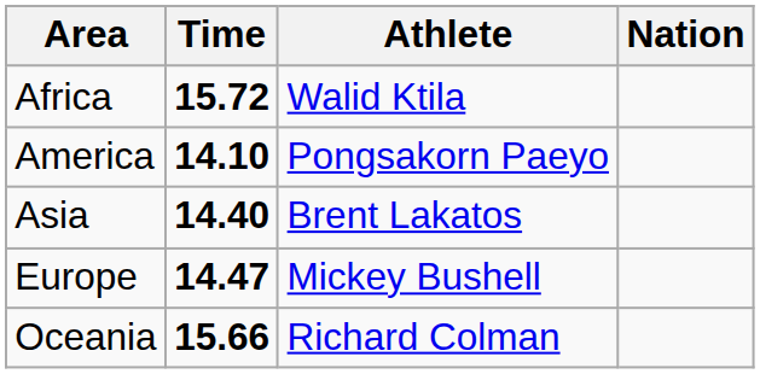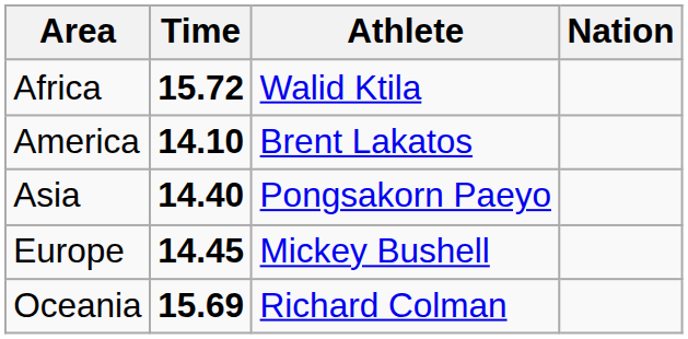 <table class="wikitable">
 <tr>
 <th>Area</th>
 <th>Time</th>
 <th>Athlete</th>
 <th>Nation</th>
 </tr>
 <tr>
 <td>Africa</td>
 <td><strong>15.72</strong></td>
 <td><a href='#'>Walid Ktila</a></td>
 <td></td>
 </tr>
 <tr>
 <td>America</td>
 <td><strong>14.10</strong> </td>
-<td><a href='#'>Pongsakorn Paeyo</a></td>
+<td><a href='#'>Brent Lakatos</a></td>
 <td></td>
 </tr>
 <tr>
 <td>Asia</td>
 <td><strong>14.40</strong></td>
-<td><a href='#'>Brent Lakatos</a></td>
+<td><a href='#'>Pongsakorn Paeyo</a></td>
 <td></td>
 </tr>
 <tr>
 <td>Europe</td>
-<td><strong>14.47</strong></td>
+<td><strong>14.45</strong></td>
 <td><a href='#'>Mickey Bushell</a></td>
 <td></td>
 </tr>
 <tr>
 <td>Oceania</td>
-<td><strong>15.66</strong></td>
+<td><strong>15.69</strong></td>
 <td><a href='#'>Richard Colman</a></td>
 <td></td>
 </tr>
 </table>
